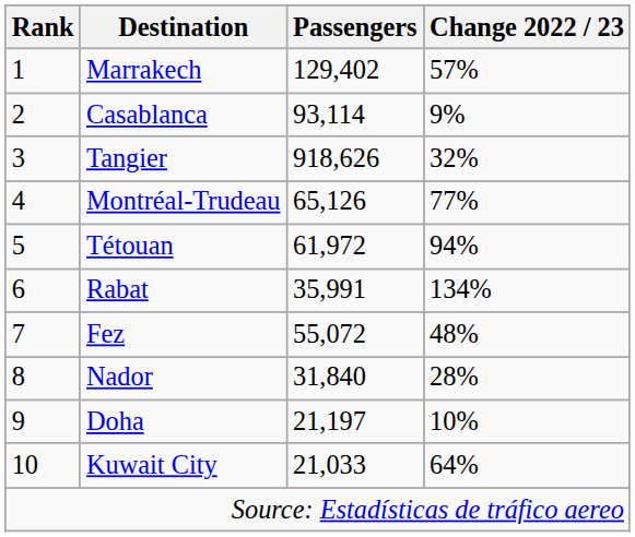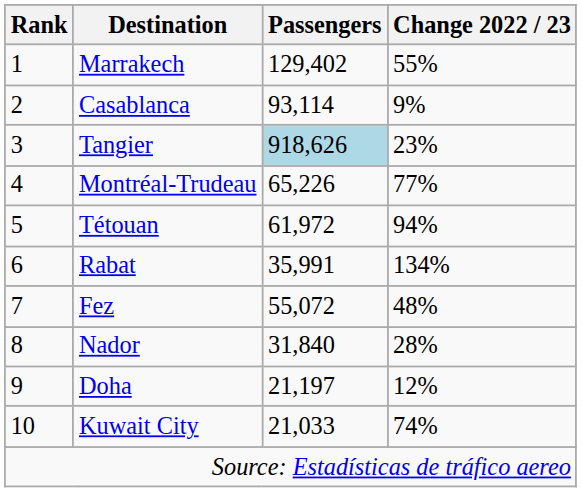 <table class="wikitable" style="font-size: 85%; width:align">
 <tr>
 <th>Rank</th>
 <th>Destination</th>
 <th>Passengers</th>
 <th>Change 2022 / 23</th>
 </tr>
 <tr>
 <td>1</td>
 <td> <a href='#'>Marrakech</a></td>
 <td>129,402</td>
-<td> 57%</td>
+<td> 55%</td>
 </tr>
 <tr>
 <td>2</td>
 <td> <a href='#'>Casablanca</a></td>
 <td>93,114</td>
 <td> 9%</td>
 </tr>
 <tr>
 <td>3</td>
 <td> <a href='#'>Tangier</a></td>
-<td>918,626</td>
-<td> 32%</td>
+<td style="background: lightblue;">918,626</td>
+<td> 23%</td>
 </tr>
 <tr>
 <td>4</td>
 <td> <a href='#'>Montréal-Trudeau</a></td>
-<td>65,126</td>
+<td>65,226</td>
 <td> 77%</td>
 </tr>
 <tr>
 <td>5</td>
 <td> <a href='#'>Tétouan</a></td>
 <td>61,972</td>
 <td> 94%</td>
 </tr>
 <tr>
 <td>6</td>
 <td> <a href='#'>Rabat</a></td>
 <td>35,991</td>
 <td> 134%</td>
 </tr>
 <tr>
 <td>7</td>
 <td> <a href='#'>Fez</a></td>
 <td>55,072</td>
 <td> 48%</td>
 </tr>
 <tr>
 <td>8</td>
 <td> <a href='#'>Nador</a></td>
 <td>31,840</td>
 <td> 28%</td>
 </tr>
 <tr>
 <td>9</td>
 <td> <a href='#'>Doha</a></td>
 <td>21,197</td>
-<td> 10%</td>
+<td> 12%</td>
 </tr>
 <tr>
 <td>10</td>
 <td> <a href='#'>Kuwait City</a></td>
 <td>21,033</td>
-<td> 64%</td>
+<td> 74%</td>
 </tr>
 <tr>
 <td colspan="4" style="text-align:right;"><em>Source: <a href='#'>Estadísticas de tráfico aereo</a></em></td>
 </tr>
 </table>
